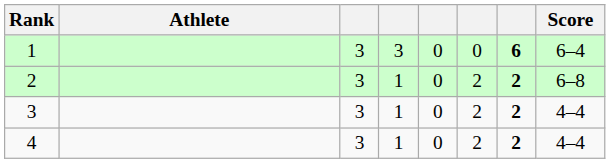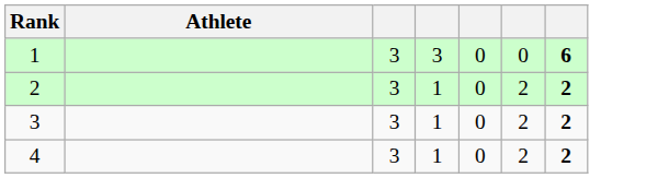 <table class="wikitable" style="text-align: center;">
 <tr>
 <th width=25>Rank</th>
 <th width=225>Athlete</th>
 <th width=25></th>
 <th width=25></th>
 <th width=25></th>
 <th width=25></th>
 <th width=25></th>
-<th width=50>Score</th>
 </tr>
 <tr bgcolor=ccffcc>
 <td>1</td>
 <td align=left></td>
 <td>3</td>
 <td>3</td>
 <td>0</td>
 <td>0</td>
 <td><strong>6</strong></td>
-<td>6–4</td>
 </tr>
 <tr bgcolor=ccffcc>
 <td>2</td>
 <td align=left></td>
 <td>3</td>
 <td>1</td>
 <td>0</td>
 <td>2</td>
 <td><strong>2</strong></td>
-<td>6–8</td>
 </tr>
 <tr>
 <td>3</td>
 <td align=left></td>
 <td>3</td>
 <td>1</td>
 <td>0</td>
 <td>2</td>
 <td><strong>2</strong></td>
-<td>4–4</td>
 </tr>
 <tr>
 <td>4</td>
 <td align=left></td>
 <td>3</td>
 <td>1</td>
 <td>0</td>
 <td>2</td>
 <td><strong>2</strong></td>
-<td>4–4</td>
 </tr>
 </table>
